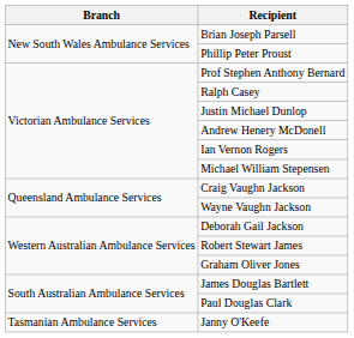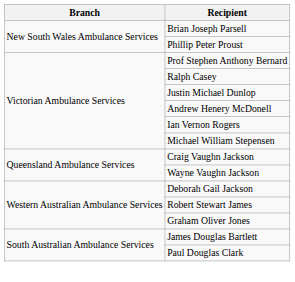 <table class="wikitable" style="font-size:95%;">
 <tr>
 <th>Branch</th>
 <th>Recipient</th>
 </tr>
 <tr>
 <td rowspan="2">New South Wales Ambulance Services</td>
 <td>Brian Joseph Parsell</td>
 </tr>
 <tr>
 <td>Phillip Peter Proust</td>
 </tr>
 <tr>
 <td rowspan="6">Victorian Ambulance Services</td>
 <td>Prof Stephen Anthony Bernard</td>
 </tr>
 <tr>
 <td>Ralph Casey</td>
 </tr>
 <tr>
 <td>Justin Michael Dunlop</td>
 </tr>
 <tr>
 <td>Andrew Henery McDonell</td>
 </tr>
 <tr>
 <td>Ian Vernon Rogers</td>
 </tr>
 <tr>
 <td>Michael William Stepensen</td>
 </tr>
 <tr>
 <td rowspan="2">Queensland Ambulance Services</td>
 <td>Craig Vaughn Jackson</td>
 </tr>
 <tr>
 <td>Wayne Vaughn Jackson</td>
 </tr>
 <tr>
 <td rowspan="3">Western Australian Ambulance Services</td>
 <td>Deborah Gail Jackson</td>
 </tr>
 <tr>
 <td>Robert Stewart James</td>
 </tr>
 <tr>
 <td>Graham Oliver Jones</td>
 </tr>
 <tr>
 <td rowspan="2">South Australian Ambulance Services</td>
 <td>James Douglas Bartlett</td>
 </tr>
 <tr>
 <td>Paul Douglas Clark</td>
 </tr>
-<tr>
-<td>Tasmanian Ambulance Services</td>
-<td>Janny O'Keefe</td>
-</tr>
 </table>
